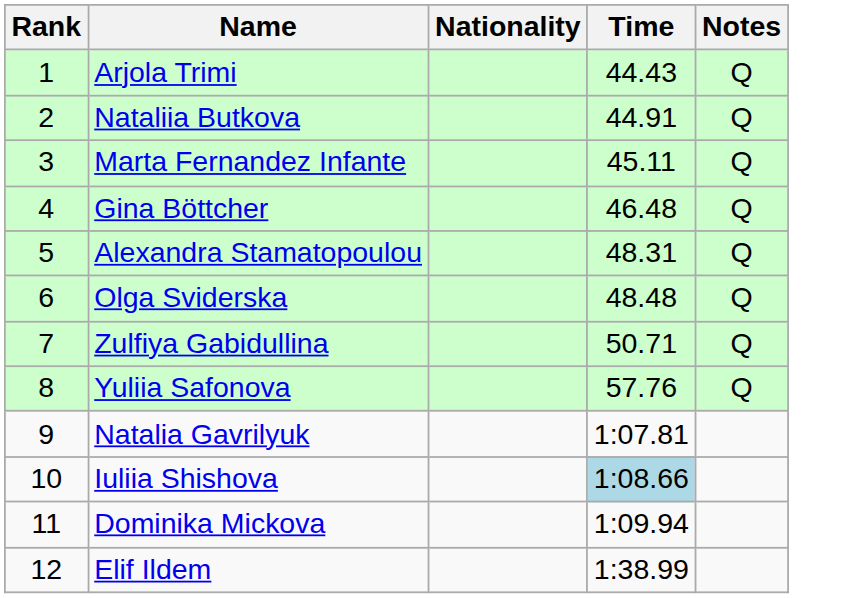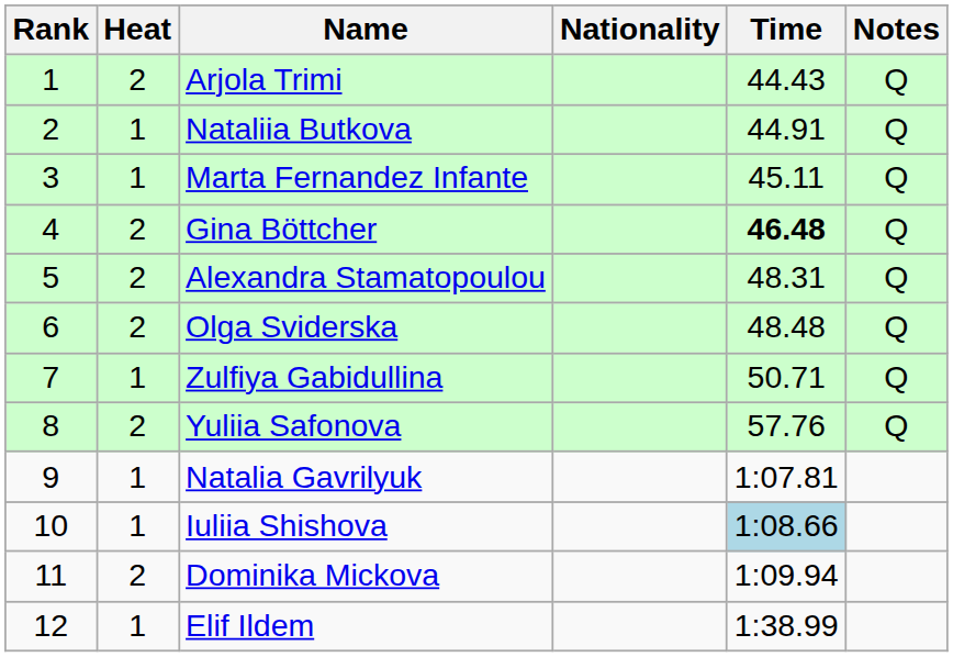 <table class="wikitable sortable" style="text-align:center">
 <tr>
 <th>Rank</th>
+<th>Heat</th>
 <th>Name</th>
 <th>Nationality</th>
 <th>Time</th>
 <th>Notes</th>
 </tr>
 <tr bgcolor=ccffcc>
 <td>1</td>
+<td>2</td>
 <td align=left><a href='#'>Arjola Trimi</a></td>
 <td align=left></td>
 <td>44.43</td>
 <td>Q</td>
 </tr>
 <tr bgcolor=ccffcc>
 <td>2</td>
+<td>1</td>
 <td align=left><a href='#'>Nataliia Butkova</a></td>
 <td align=left></td>
 <td>44.91</td>
 <td>Q</td>
 </tr>
 <tr bgcolor=ccffcc>
 <td>3</td>
+<td>1</td>
 <td align=left><a href='#'>Marta Fernandez Infante</a></td>
 <td align=left></td>
 <td>45.11</td>
 <td>Q</td>
 </tr>
 <tr bgcolor=ccffcc>
 <td>4</td>
+<td>2</td>
 <td align=left><a href='#'>Gina Böttcher</a></td>
 <td align=left></td>
-<td>46.48</td>
+<td><strong>46.48</strong></td>
 <td>Q</td>
 </tr>
 <tr bgcolor=ccffcc>
 <td>5</td>
+<td>2</td>
 <td align=left><a href='#'>Alexandra Stamatopoulou</a></td>
 <td align=left></td>
 <td>48.31</td>
 <td>Q</td>
 </tr>
 <tr bgcolor=ccffcc>
 <td>6</td>
+<td>2</td>
 <td align=left><a href='#'>Olga Sviderska</a></td>
 <td align=left></td>
 <td>48.48</td>
 <td>Q</td>
 </tr>
 <tr bgcolor=ccffcc>
 <td>7</td>
+<td>1</td>
 <td align=left><a href='#'>Zulfiya Gabidullina</a></td>
 <td align=left></td>
 <td>50.71</td>
 <td>Q</td>
 </tr>
 <tr bgcolor=ccffcc>
 <td>8</td>
+<td>2</td>
 <td align=left><a href='#'>Yuliia Safonova</a></td>
 <td align=left></td>
 <td>57.76</td>
 <td>Q</td>
 </tr>
 <tr>
 <td>9</td>
+<td>1</td>
 <td align=left><a href='#'>Natalia Gavrilyuk</a></td>
 <td align=left></td>
 <td>1:07.81</td>
 <td></td>
 </tr>
 <tr>
 <td>10</td>
+<td>1</td>
 <td align=left><a href='#'>Iuliia Shishova</a></td>
 <td align=left></td>
 <td style="background: lightblue;">1:08.66</td>
 <td></td>
 </tr>
 <tr>
 <td>11</td>
+<td>2</td>
 <td align=left><a href='#'>Dominika Mickova</a></td>
 <td align=left></td>
 <td>1:09.94</td>
 <td></td>
 </tr>
 <tr>
 <td>12</td>
+<td>1</td>
 <td align=left><a href='#'>Elif Ildem</a></td>
 <td align=left></td>
 <td>1:38.99</td>
 <td></td>
 </tr>
 </table>
